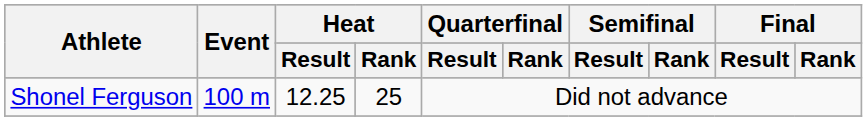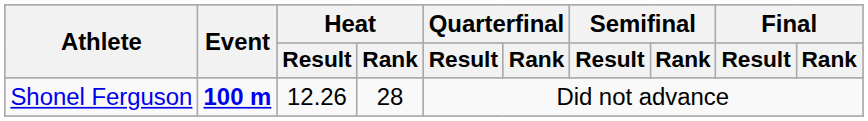 <table class="wikitable" style="font-size:90%">
 <tr>
 <th rowspan="2">Athlete</th>
 <th rowspan="2">Event</th>
 <th colspan="2">Heat</th>
 <th colspan="2">Quarterfinal</th>
 <th colspan="2">Semifinal</th>
 <th colspan="2">Final</th>
 </tr>
 <tr style="font-size:95%">
 <th>Result</th>
 <th>Rank</th>
 <th>Result</th>
 <th>Rank</th>
 <th>Result</th>
 <th>Rank</th>
 <th>Result</th>
 <th>Rank</th>
 </tr>
 <tr align=center>
 <td align=left><a href='#'>Shonel Ferguson</a></td>
-<td align=left><a href='#'>100 m</a></td>
-<td>12.25</td>
-<td>25</td>
+<td align=left><strong><a href='#'>100 m</a></strong></td>
+<td>12.26</td>
+<td>28</td>
 <td colspan=6>Did not advance</td>
 </tr>
 </table>
